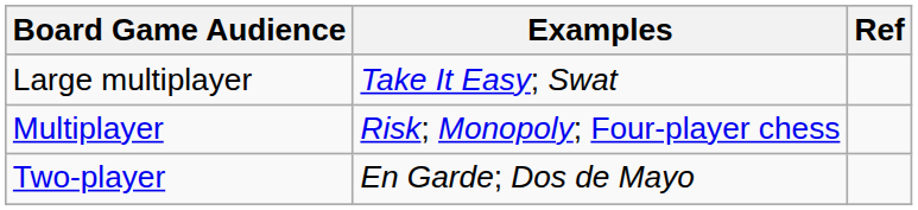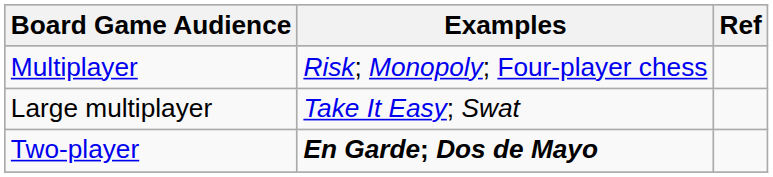 <table class="wikitable sortable static-row-numbers">
 <tr>
 <th>Board Game Audience</th>
 <th>Examples</th>
 <th>Ref</th>
 </tr>
 <tr>
+<td><a href='#'>Multiplayer</a></td>
+<td><em><a href='#'>Risk</a></em>; <em><a href='#'>Monopoly</a></em>; <a href='#'>Four-player chess</a></td>
+<td></td>
+</tr>
+<tr>
 <td>Large multiplayer</td>
 <td><em><a href='#'>Take It Easy</a></em>; <em>Swat</em></td>
 <td></td>
 </tr>
 <tr>
-<td><a href='#'>Multiplayer</a></td>
-<td><em><a href='#'>Risk</a></em>; <em><a href='#'>Monopoly</a></em>; <a href='#'>Four-player chess</a></td>
-<td></td>
-</tr>
-<tr>
 <td><a href='#'>Two-player</a></td>
-<td><em>En Garde</em>; <em>Dos de Mayo</em></td>
+<td><strong><em>En Garde</em>; <em>Dos de Mayo</em></strong></td>
 <td></td>
 </tr>
 </table>
